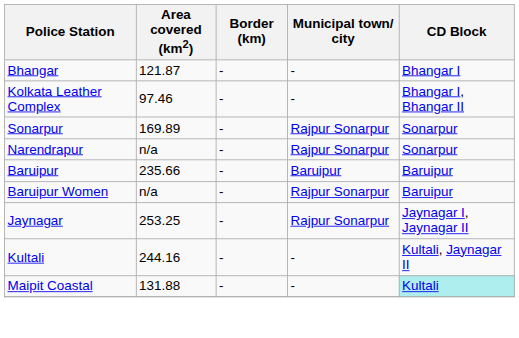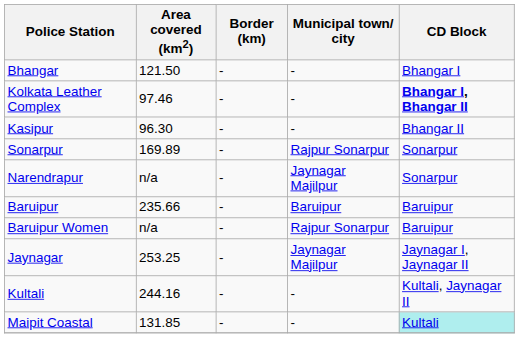 <table class="wikitable sortable">
 <tr>
 <th>Police Station</th>
 <th>Area covered<br>(km<sup>2</sup>)</th>
 <th>Border (km)</th>
 <th>Municipal town/ city</th>
 <th>CD Block</th>
 </tr>
 <tr>
 <td><a href='#'>Bhangar</a></td>
-<td>121.87</td>
+<td>121.50</td>
 <td>-</td>
 <td>-</td>
 <td><a href='#'>Bhangar I</a></td>
 </tr>
 <tr>
 <td><a href='#'>Kolkata Leather Complex</a></td>
 <td>97.46</td>
 <td>-</td>
 <td>-</td>
-<td><a href='#'>Bhangar I</a>, <a href='#'>Bhangar II</a></td>
+<td><strong><a href='#'>Bhangar I</a>, <a href='#'>Bhangar II</a></strong></td>
+</tr>
+<tr>
+<td><a href='#'>Kasipur</a></td>
+<td>96.30</td>
+<td>-</td>
+<td>-</td>
+<td><a href='#'>Bhangar II</a></td>
 </tr>
 <tr>
 <td><a href='#'>Sonarpur</a></td>
 <td>169.89</td>
 <td>-</td>
 <td><a href='#'>Rajpur Sonarpur</a></td>
 <td><a href='#'>Sonarpur</a></td>
 </tr>
 <tr>
 <td><a href='#'>Narendrapur</a></td>
 <td>n/a</td>
 <td>-</td>
-<td><a href='#'>Rajpur Sonarpur</a></td>
+<td><a href='#'>Jaynagar Majilpur</a></td>
 <td><a href='#'>Sonarpur</a></td>
 </tr>
 <tr>
 <td><a href='#'>Baruipur</a></td>
 <td>235.66</td>
 <td>-</td>
 <td><a href='#'>Baruipur</a></td>
 <td><a href='#'>Baruipur</a></td>
 </tr>
 <tr>
 <td><a href='#'>Baruipur Women</a></td>
 <td>n/a</td>
 <td>-</td>
 <td><a href='#'>Rajpur Sonarpur</a></td>
 <td><a href='#'>Baruipur</a></td>
 </tr>
 <tr>
 <td><a href='#'>Jaynagar</a></td>
 <td>253.25</td>
 <td>-</td>
-<td><a href='#'>Rajpur Sonarpur</a></td>
+<td><a href='#'>Jaynagar Majilpur</a></td>
 <td><a href='#'>Jaynagar I</a>, <a href='#'>Jaynagar II</a></td>
 </tr>
 <tr>
 <td><a href='#'>Kultali</a></td>
 <td>244.16</td>
 <td>-</td>
 <td>-</td>
 <td><a href='#'>Kultali</a>, <a href='#'>Jaynagar II</a></td>
 </tr>
 <tr>
 <td><a href='#'>Maipit Coastal</a></td>
-<td>131.88</td>
+<td>131.85</td>
 <td>-</td>
 <td>-</td>
 <td style="background: paleturquoise;"><a href='#'>Kultali</a></td>
 </tr>
 <tr>
 </tr>
 </table>
